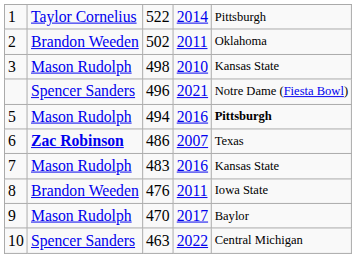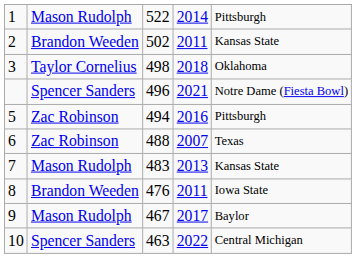 <table class="wikitable">
 <tr>
 </tr>
 <tr>
 <td>1</td>
-<td><a href='#'>Taylor Cornelius</a></td>
+<td><a href='#'>Mason Rudolph</a></td>
 <td><abbr>522</abbr></td>
 <td><a href='#'>2014</a></td>
 <td style="font-size:80%;">Pittsburgh</td>
 </tr>
 <tr>
 <td>2</td>
 <td><a href='#'>Brandon Weeden</a></td>
 <td><abbr>502</abbr></td>
 <td><a href='#'>2011</a></td>
-<td style="font-size:80%;">Oklahoma</td>
+<td style="font-size:80%;">Kansas State</td>
 </tr>
 <tr>
 <td>3</td>
-<td><a href='#'>Mason Rudolph</a></td>
+<td><a href='#'>Taylor Cornelius</a></td>
 <td><abbr>498</abbr></td>
-<td><a href='#'>2010</a></td>
-<td style="font-size:80%;">Kansas State</td>
+<td><a href='#'>2018</a></td>
+<td style="font-size:80%;">Oklahoma</td>
 </tr>
 <tr>
 <td></td>
 <td><a href='#'>Spencer Sanders</a></td>
 <td><abbr>496</abbr></td>
 <td><a href='#'>2021</a></td>
 <td style="font-size:80%;">Notre Dame (<a href='#'>Fiesta Bowl</a>)</td>
 </tr>
 <tr>
 <td>5</td>
-<td><a href='#'>Mason Rudolph</a></td>
+<td><a href='#'>Zac Robinson</a></td>
 <td><abbr>494</abbr></td>
 <td><a href='#'>2016</a></td>
-<td style="font-size:80%;"><strong>Pittsburgh</strong></td>
+<td style="font-size:80%;">Pittsburgh</td>
 </tr>
 <tr>
 <td>6</td>
-<td><strong><a href='#'>Zac Robinson</a></strong></td>
-<td><abbr>486</abbr></td>
+<td><a href='#'>Zac Robinson</a></td>
+<td><abbr>488</abbr></td>
 <td><a href='#'>2007</a></td>
 <td style="font-size:80%;">Texas</td>
 </tr>
 <tr>
 <td>7</td>
 <td><a href='#'>Mason Rudolph</a></td>
 <td><abbr>483</abbr></td>
-<td><a href='#'>2016</a></td>
+<td><a href='#'>2013</a></td>
 <td style="font-size:80%;">Kansas State</td>
 </tr>
 <tr>
 <td>8</td>
 <td><a href='#'>Brandon Weeden</a></td>
 <td><abbr>476</abbr></td>
 <td><a href='#'>2011</a></td>
 <td style="font-size:80%;">Iowa State</td>
 </tr>
 <tr>
 <td>9</td>
 <td><a href='#'>Mason Rudolph</a></td>
-<td><abbr>470</abbr></td>
+<td><abbr>467</abbr></td>
 <td><a href='#'>2017</a></td>
 <td style="font-size:80%;">Baylor</td>
 </tr>
 <tr>
 <td>10</td>
 <td><a href='#'>Spencer Sanders</a></td>
 <td><abbr>463</abbr></td>
 <td><a href='#'>2022</a></td>
 <td style="font-size:80%;">Central Michigan</td>
 </tr>
 </table>
